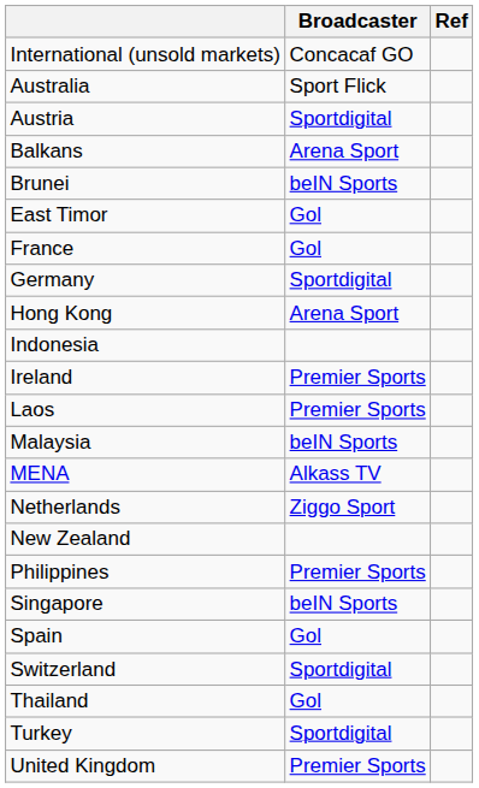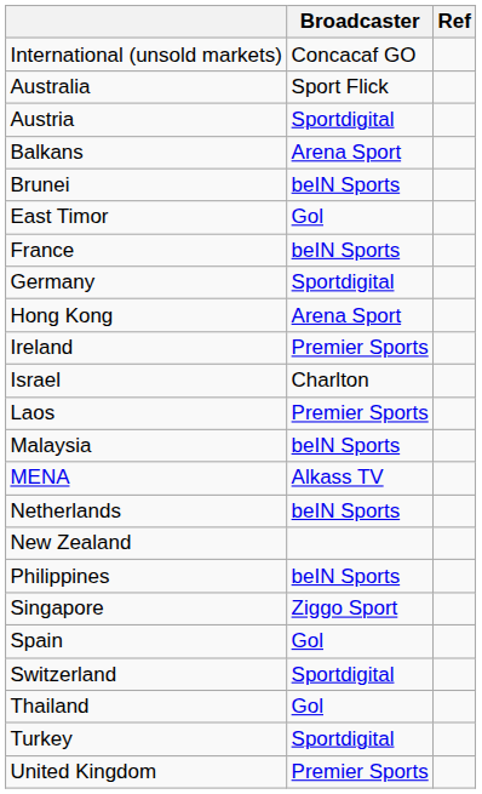 <table class="wikitable">
 <tr>
 <th></th>
 <th>Broadcaster</th>
 <th>Ref</th>
 </tr>
 <tr>
 <td>International (unsold markets)</td>
 <td>Concacaf GO</td>
 <td></td>
 </tr>
 <tr>
 <td>Australia</td>
 <td>Sport Flick</td>
 <td></td>
 </tr>
 <tr>
 <td>Austria</td>
 <td><a href='#'>Sportdigital</a></td>
 <td></td>
 </tr>
 <tr>
 <td>Balkans</td>
 <td><a href='#'>Arena Sport</a></td>
 <td></td>
 </tr>
 <tr>
 <td>Brunei</td>
 <td><a href='#'>beIN Sports</a></td>
 <td></td>
 </tr>
 <tr>
 <td>East Timor</td>
 <td><a href='#'>Gol</a></td>
 <td></td>
 </tr>
 <tr>
 <td>France</td>
-<td><a href='#'>Gol</a></td>
+<td><a href='#'>beIN Sports</a></td>
 <td></td>
 </tr>
 <tr>
 <td>Germany</td>
 <td><a href='#'>Sportdigital</a></td>
 <td></td>
 </tr>
 <tr>
 <td>Hong Kong</td>
 <td><a href='#'>Arena Sport</a></td>
 <td></td>
 </tr>
 <tr>
-<td>Indonesia</td>
-<td></td>
+<td>Ireland</td>
+<td><a href='#'>Premier Sports</a></td>
 <td></td>
 </tr>
 <tr>
-<td>Ireland</td>
-<td><a href='#'>Premier Sports</a></td>
+<td>Israel</td>
+<td>Charlton</td>
 <td></td>
 </tr>
 <tr>
 <td>Laos</td>
 <td><a href='#'>Premier Sports</a></td>
 <td></td>
 </tr>
 <tr>
 <td>Malaysia</td>
 <td><a href='#'>beIN Sports</a></td>
 <td></td>
 </tr>
 <tr>
 <td><a href='#'>MENA</a></td>
 <td><a href='#'>Alkass TV</a></td>
 <td></td>
 </tr>
 <tr>
 <td>Netherlands</td>
-<td><a href='#'>Ziggo Sport</a></td>
+<td><a href='#'>beIN Sports</a></td>
 <td></td>
 </tr>
 <tr>
 <td>New Zealand</td>
 <td></td>
 <td></td>
 </tr>
 <tr>
 <td>Philippines</td>
-<td><a href='#'>Premier Sports</a></td>
+<td><a href='#'>beIN Sports</a></td>
 <td></td>
 </tr>
 <tr>
 <td>Singapore</td>
-<td><a href='#'>beIN Sports</a></td>
+<td><a href='#'>Ziggo Sport</a></td>
 <td></td>
 </tr>
 <tr>
 <td>Spain</td>
 <td><a href='#'>Gol</a></td>
 <td></td>
 </tr>
 <tr>
 <td>Switzerland</td>
 <td><a href='#'>Sportdigital</a></td>
 <td></td>
 </tr>
 <tr>
 <td>Thailand</td>
 <td><a href='#'>Gol</a></td>
 <td></td>
 </tr>
 <tr>
 <td>Turkey</td>
 <td><a href='#'>Sportdigital</a></td>
 <td></td>
 </tr>
 <tr>
 <td>United Kingdom</td>
 <td><a href='#'>Premier Sports</a></td>
 <td></td>
 </tr>
 </table>
